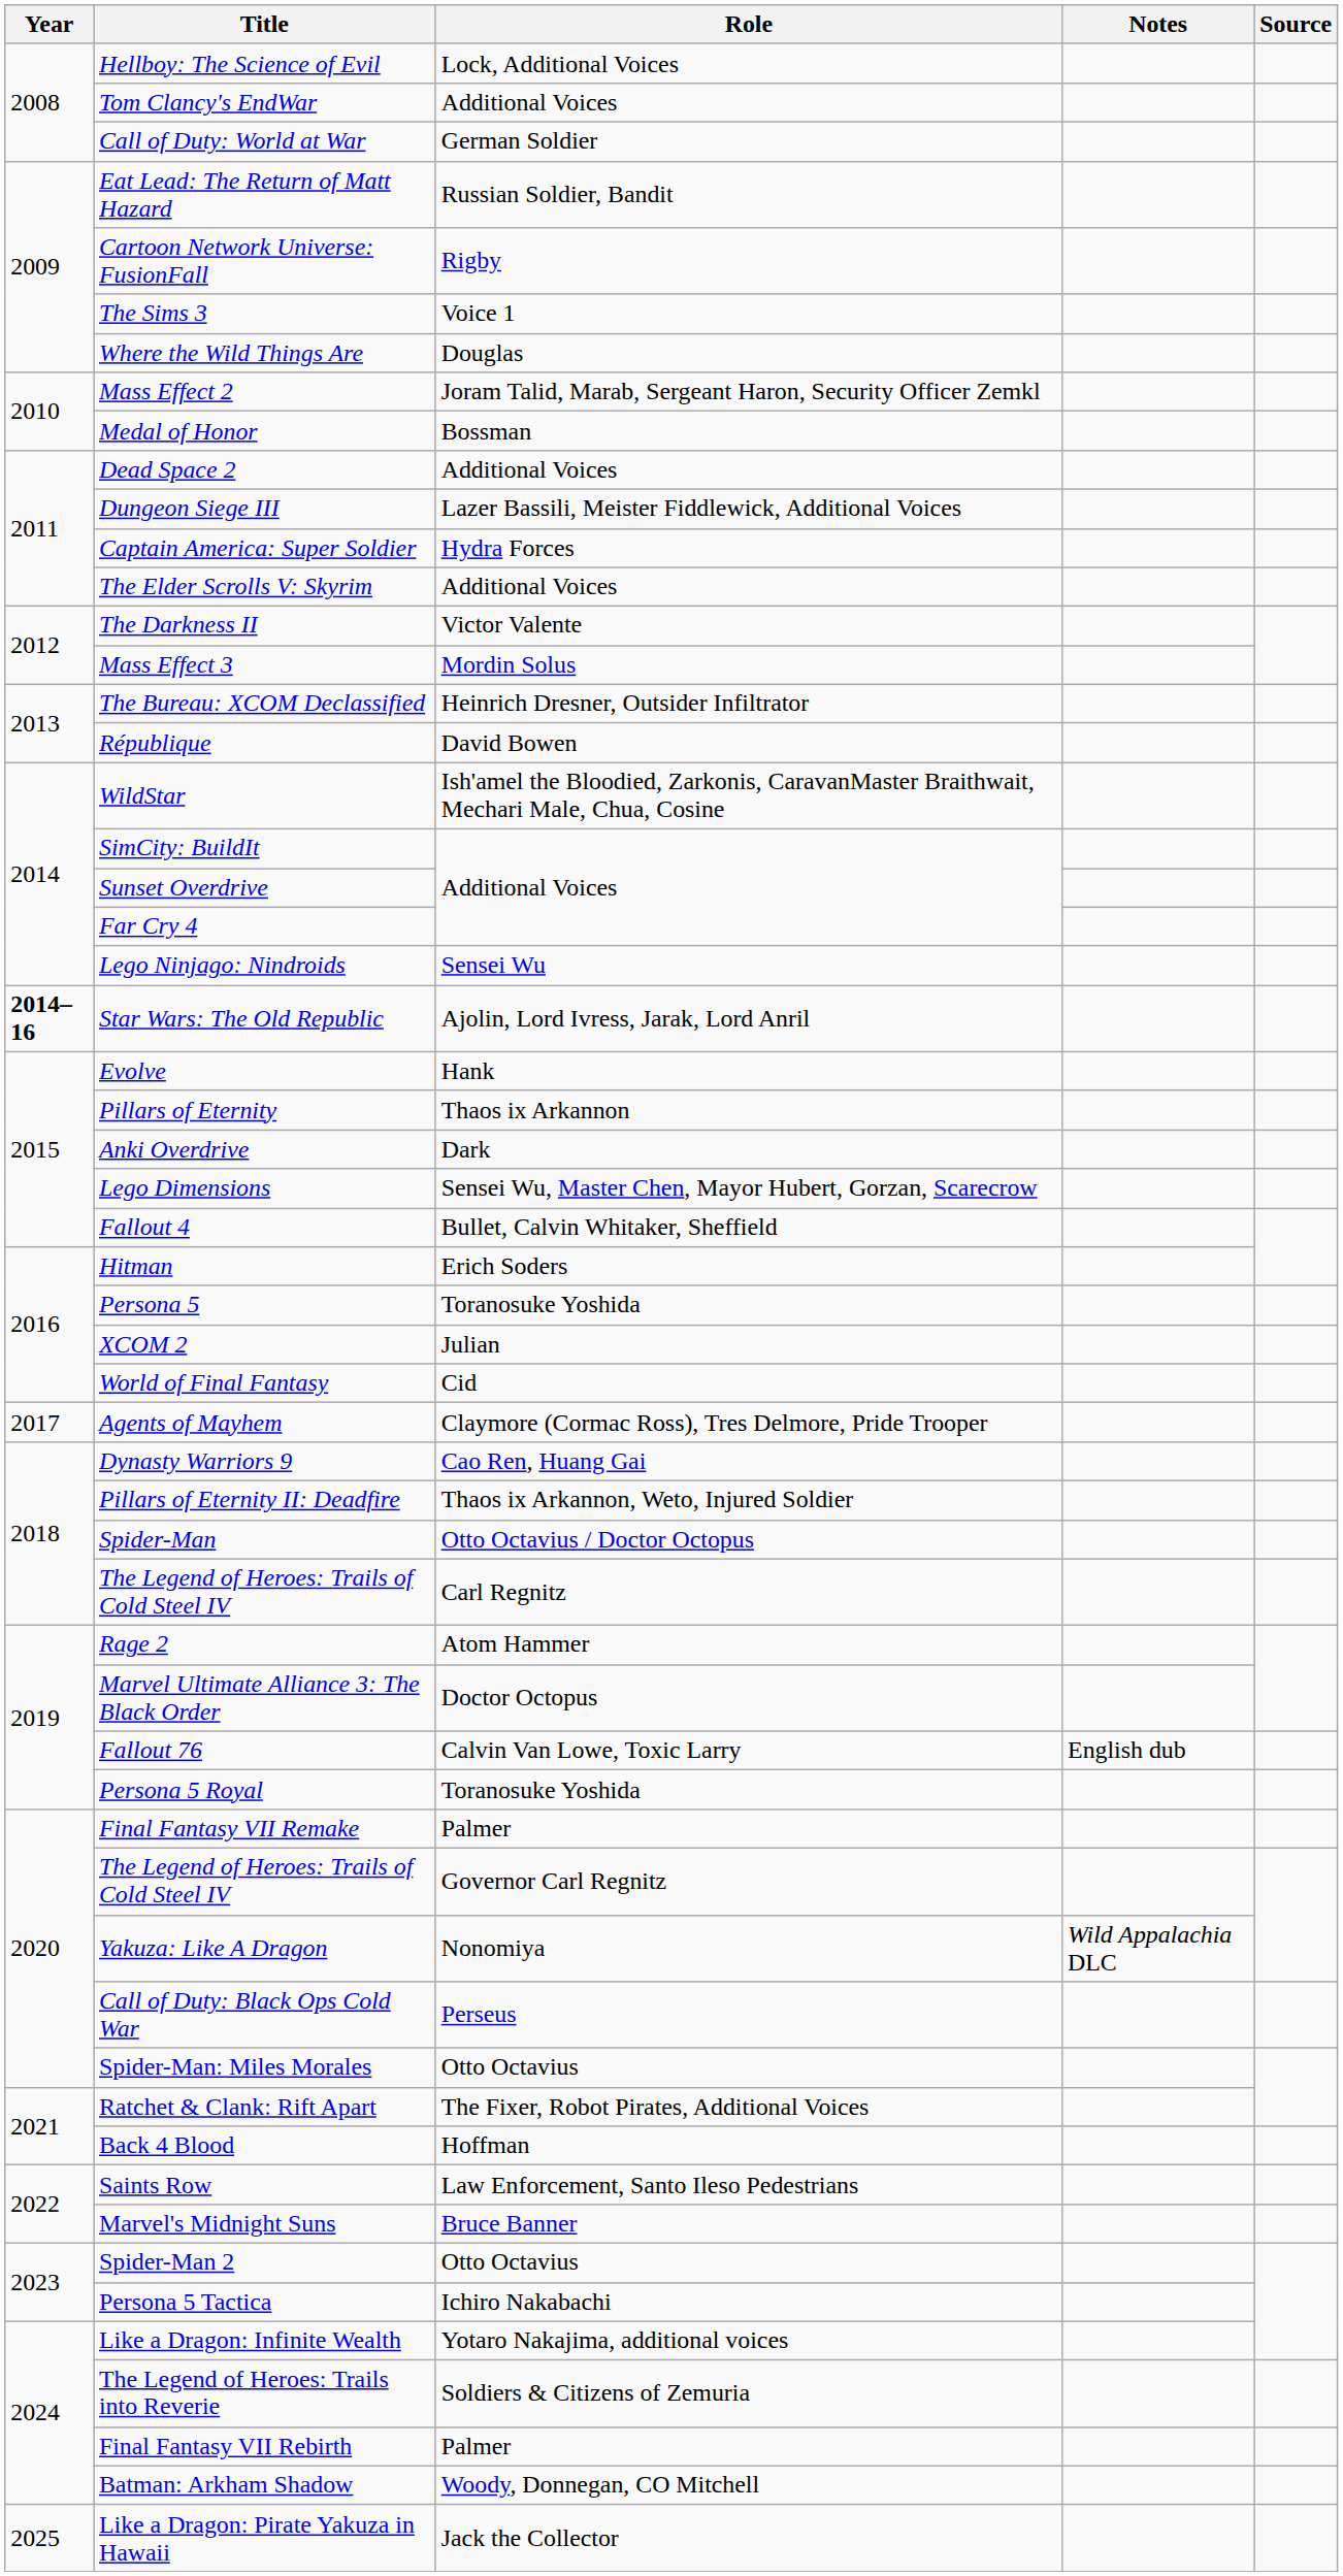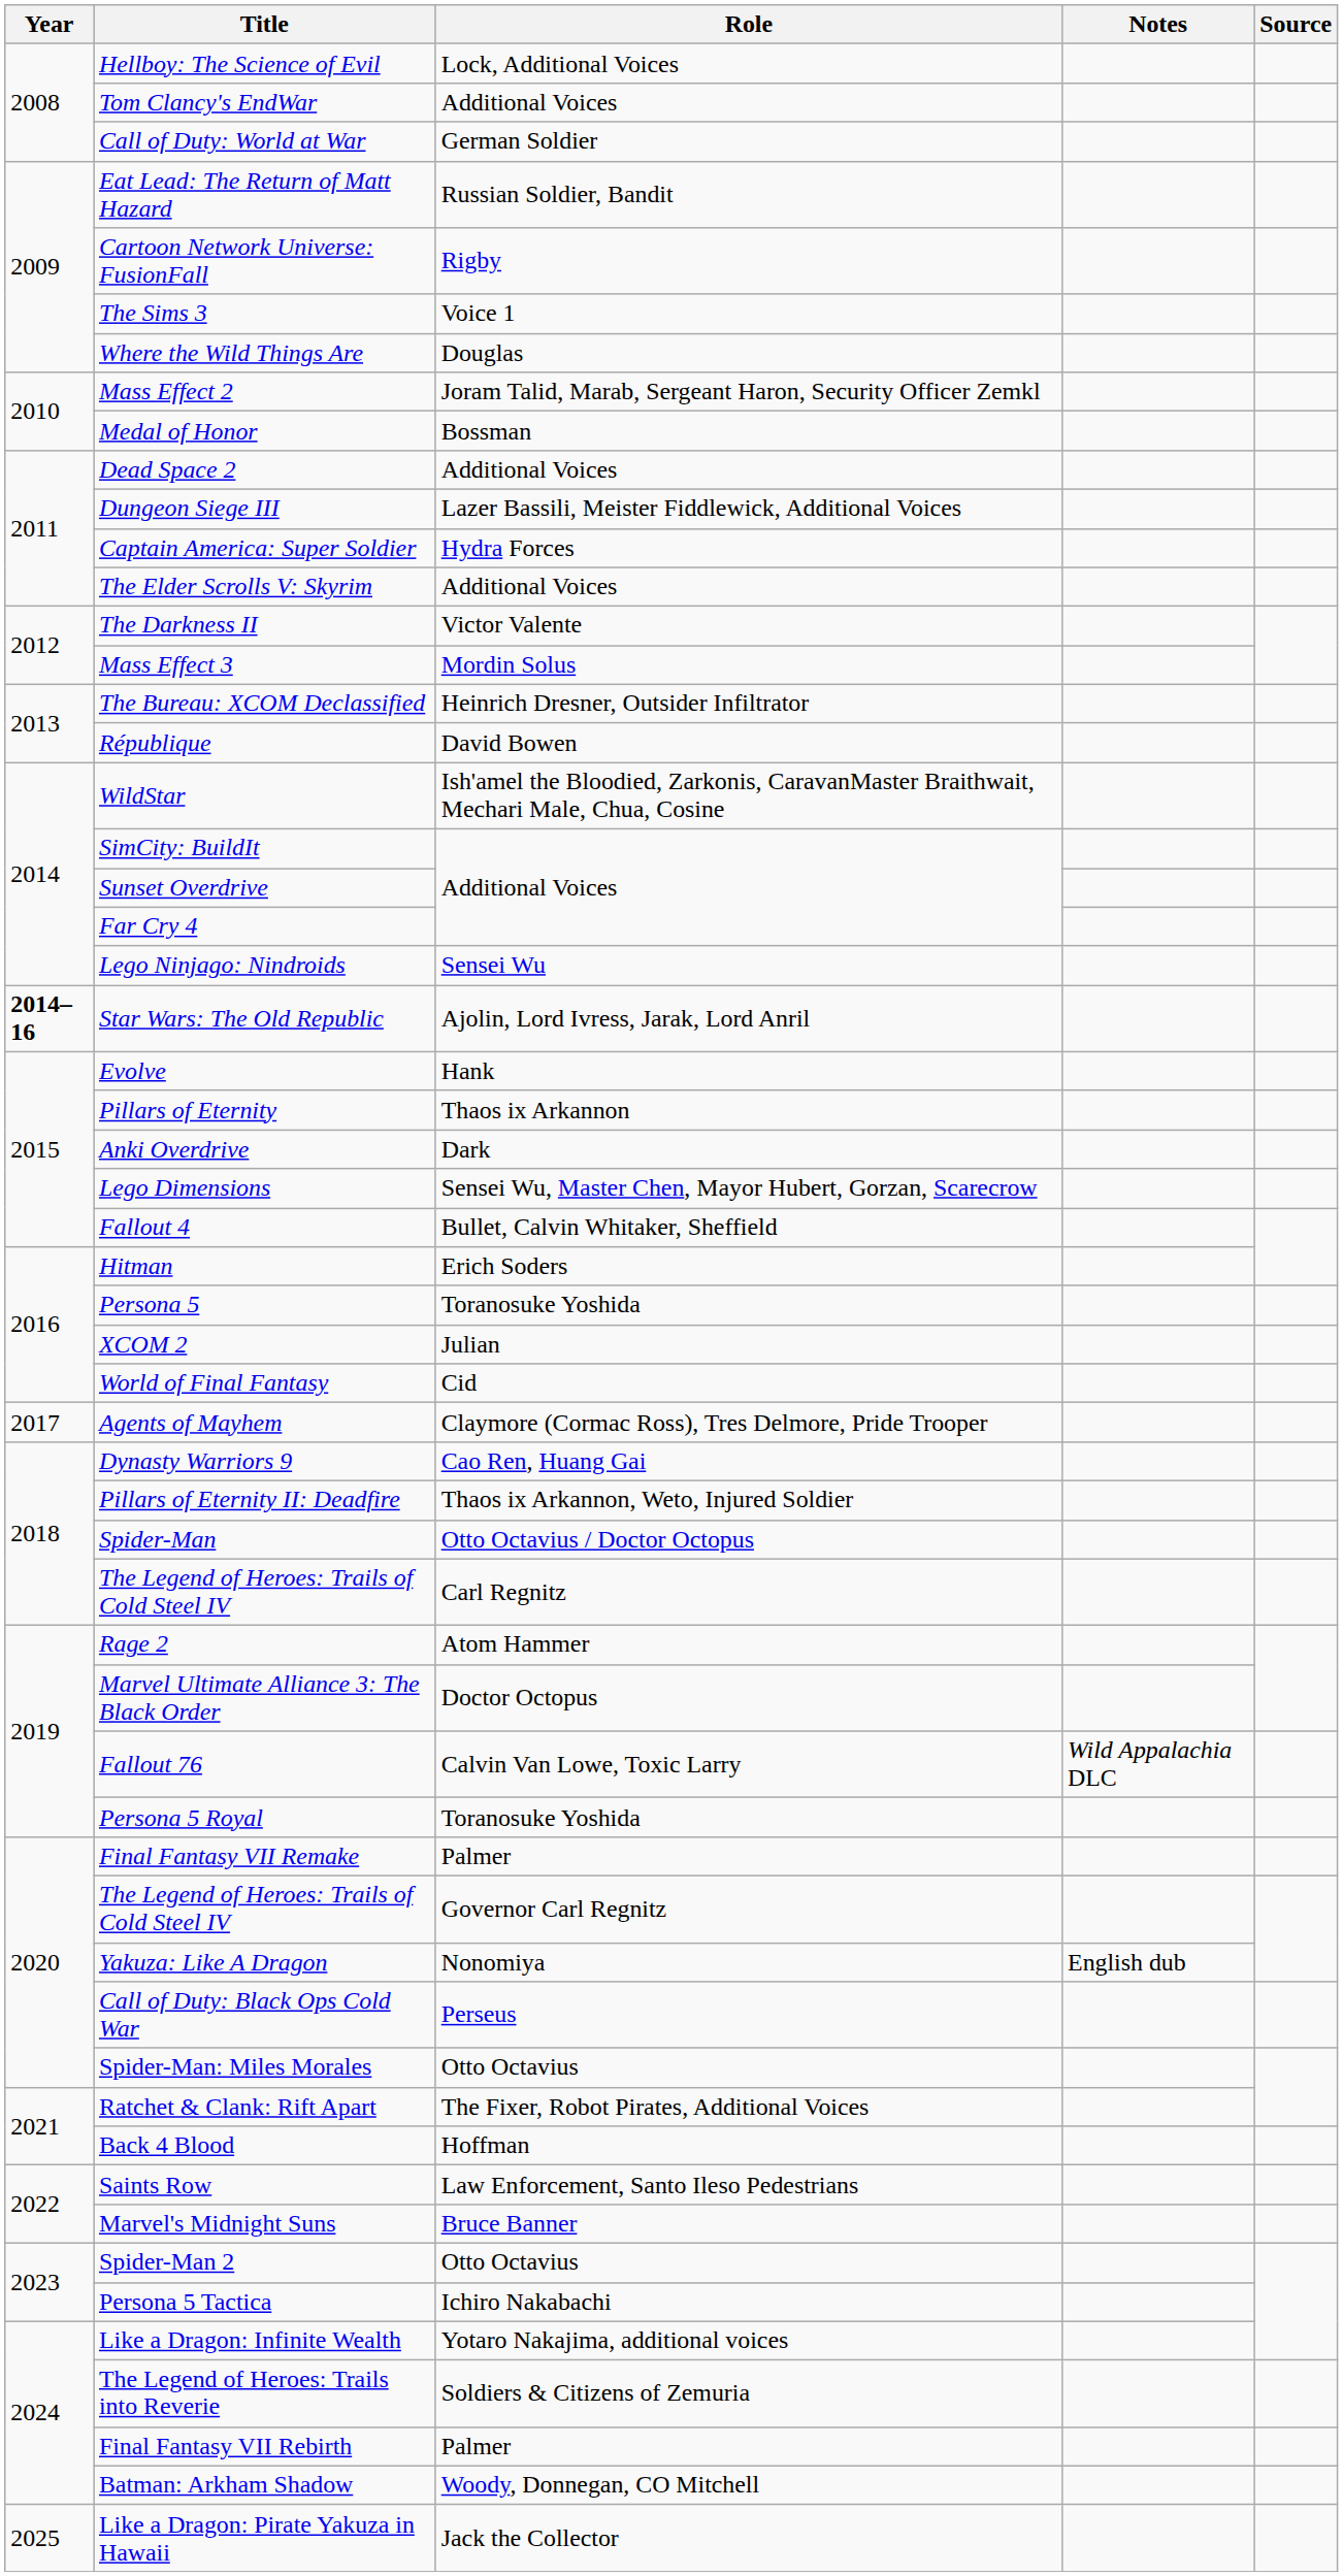 <table class="wikitable sortable">
 <tr>
 <th>Year</th>
 <th>Title</th>
 <th>Role</th>
 <th>Notes</th>
 <th>Source</th>
 </tr>
 <tr>
 <td rowspan="3">2008</td>
 <td><em><a href='#'>Hellboy: The Science of Evil</a></em></td>
 <td>Lock, Additional Voices</td>
 <td></td>
 <td></td>
 </tr>
 <tr>
 <td><em><a href='#'>Tom Clancy's EndWar</a></em></td>
 <td>Additional Voices</td>
 <td></td>
 <td></td>
 </tr>
 <tr>
 <td><em><a href='#'>Call of Duty: World at War</a></em></td>
 <td>German Soldier</td>
 <td></td>
 <td></td>
 </tr>
 <tr>
 <td rowspan="4">2009</td>
 <td><em><a href='#'>Eat Lead: The Return of Matt Hazard</a></em></td>
 <td>Russian Soldier, Bandit</td>
 <td></td>
 <td></td>
 </tr>
 <tr>
 <td><em><a href='#'>Cartoon Network Universe: FusionFall</a></em></td>
 <td><a href='#'>Rigby</a></td>
 <td></td>
 <td></td>
 </tr>
 <tr>
 <td><em><a href='#'>The Sims 3</a></em></td>
 <td>Voice 1</td>
 <td></td>
 <td></td>
 </tr>
 <tr>
 <td><em><a href='#'>Where the Wild Things Are</a></em></td>
 <td>Douglas</td>
 <td></td>
 <td></td>
 </tr>
 <tr>
 <td rowspan="2">2010</td>
 <td><em><a href='#'>Mass Effect 2</a></em></td>
 <td>Joram Talid, Marab, Sergeant Haron, Security Officer Zemkl</td>
 <td></td>
 <td></td>
 </tr>
 <tr>
 <td><em><a href='#'>Medal of Honor</a></em></td>
 <td>Bossman</td>
 <td></td>
 <td></td>
 </tr>
 <tr>
 <td rowspan="4">2011</td>
 <td><em><a href='#'>Dead Space 2</a></em></td>
 <td>Additional Voices</td>
 <td></td>
 <td></td>
 </tr>
 <tr>
 <td><em><a href='#'>Dungeon Siege III</a></em></td>
 <td>Lazer Bassili, Meister Fiddlewick, Additional Voices</td>
 <td></td>
 <td></td>
 </tr>
 <tr>
 <td><em><a href='#'>Captain America: Super Soldier</a></em></td>
 <td><a href='#'>Hydra</a> Forces</td>
 <td></td>
 <td></td>
 </tr>
 <tr>
 <td><em><a href='#'>The Elder Scrolls V: Skyrim</a></em></td>
 <td>Additional Voices</td>
 <td></td>
 <td></td>
 </tr>
 <tr>
 <td rowspan="2">2012</td>
 <td><em><a href='#'>The Darkness II</a></em></td>
 <td>Victor Valente</td>
 <td></td>
 <td rowspan="2"></td>
 </tr>
 <tr>
 <td><em><a href='#'>Mass Effect 3</a></em></td>
 <td><a href='#'>Mordin Solus</a></td>
 <td></td>
 </tr>
 <tr>
 <td rowspan="2">2013</td>
 <td><em><a href='#'>The Bureau: XCOM Declassified</a></em></td>
 <td>Heinrich Dresner, Outsider Infiltrator</td>
 <td></td>
 <td></td>
 </tr>
 <tr>
 <td><em><a href='#'>République</a></em></td>
 <td>David Bowen</td>
 <td></td>
 <td></td>
 </tr>
 <tr>
 <td rowspan="5">2014</td>
 <td><em><a href='#'>WildStar</a></em></td>
 <td>Ish'amel the Bloodied, Zarkonis, CaravanMaster Braithwait, Mechari Male, Chua, Cosine</td>
 <td></td>
 <td></td>
 </tr>
 <tr>
 <td><em><a href='#'>SimCity: BuildIt</a></em></td>
 <td rowspan="3">Additional Voices</td>
 <td></td>
 <td></td>
 </tr>
 <tr>
 <td><em><a href='#'>Sunset Overdrive</a></em></td>
 <td></td>
 <td></td>
 </tr>
 <tr>
 <td><em><a href='#'>Far Cry 4</a></em></td>
 <td></td>
 <td></td>
 </tr>
 <tr>
 <td><em><a href='#'>Lego Ninjago: Nindroids</a></em></td>
 <td><a href='#'>Sensei Wu</a></td>
 <td></td>
 <td></td>
 </tr>
 <tr>
 <td><strong>2014–16</strong></td>
 <td><em><a href='#'>Star Wars: The Old Republic</a></em></td>
 <td>Ajolin, Lord Ivress, Jarak, Lord Anril</td>
 <td></td>
 <td></td>
 </tr>
 <tr>
 <td rowspan="5">2015</td>
 <td><em><a href='#'>Evolve</a></em></td>
 <td>Hank</td>
 <td></td>
 <td></td>
 </tr>
 <tr>
 <td><em><a href='#'>Pillars of Eternity</a></em></td>
 <td>Thaos ix Arkannon</td>
 <td></td>
 <td></td>
 </tr>
 <tr>
 <td><em><a href='#'>Anki Overdrive</a></em></td>
 <td>Dark</td>
 <td></td>
 <td></td>
 </tr>
 <tr>
 <td><em><a href='#'>Lego Dimensions</a></em></td>
 <td>Sensei Wu, <a href='#'>Master Chen</a>, Mayor Hubert, Gorzan, <a href='#'>Scarecrow</a></td>
 <td></td>
 <td></td>
 </tr>
 <tr>
 <td><em><a href='#'>Fallout 4</a></em></td>
 <td>Bullet, Calvin Whitaker, Sheffield</td>
 <td></td>
 <td rowspan="2"></td>
 </tr>
 <tr>
 <td rowspan="4">2016</td>
 <td><em><a href='#'>Hitman</a></em></td>
 <td>Erich Soders</td>
 <td></td>
 </tr>
 <tr>
 <td><em><a href='#'>Persona 5</a></em></td>
 <td>Toranosuke Yoshida</td>
 <td></td>
 <td></td>
 </tr>
 <tr>
 <td><em><a href='#'>XCOM 2</a></em></td>
 <td>Julian</td>
 <td></td>
 <td></td>
 </tr>
 <tr>
 <td><em><a href='#'>World of Final Fantasy</a></em></td>
 <td>Cid</td>
 <td></td>
 <td></td>
 </tr>
 <tr>
 <td>2017</td>
 <td><em><a href='#'>Agents of Mayhem</a></em></td>
 <td>Claymore (Cormac Ross), Tres Delmore, Pride Trooper</td>
 <td></td>
 <td></td>
 </tr>
 <tr>
 <td rowspan="4">2018</td>
 <td><em><a href='#'>Dynasty Warriors 9</a></em></td>
 <td><a href='#'>Cao Ren</a>, <a href='#'>Huang Gai</a></td>
 <td></td>
 <td></td>
 </tr>
 <tr>
 <td><em><a href='#'>Pillars of Eternity II: Deadfire</a></em></td>
 <td>Thaos ix Arkannon, Weto, Injured Soldier</td>
 <td></td>
 <td></td>
 </tr>
 <tr>
 <td><em><a href='#'>Spider-Man</a></em></td>
 <td><a href='#'>Otto Octavius / Doctor Octopus</a></td>
 <td></td>
 <td></td>
 </tr>
 <tr>
 <td><em><a href='#'>The Legend of Heroes: Trails of Cold Steel IV</a></em></td>
 <td>Carl Regnitz</td>
 <td></td>
 <td></td>
 </tr>
 <tr>
 <td rowspan="4">2019</td>
 <td><em><a href='#'>Rage 2</a></em></td>
 <td>Atom Hammer</td>
 <td></td>
 <td rowspan="2"></td>
 </tr>
 <tr>
 <td><em><a href='#'>Marvel Ultimate Alliance 3: The Black Order</a></em></td>
 <td>Doctor Octopus</td>
 <td></td>
 </tr>
 <tr>
 <td><em><a href='#'>Fallout 76</a></em></td>
 <td>Calvin Van Lowe, Toxic Larry</td>
-<td>English dub</td>
+<td><em>Wild Appalachia</em> DLC</td>
 <td></td>
 </tr>
 <tr>
 <td><em><a href='#'>Persona 5 Royal</a></em></td>
 <td>Toranosuke Yoshida</td>
 <td></td>
 <td></td>
 </tr>
 <tr>
 <td rowspan="5">2020</td>
 <td><em><a href='#'>Final Fantasy VII Remake</a></em></td>
 <td>Palmer</td>
 <td></td>
 <td></td>
 </tr>
 <tr>
 <td><em><a href='#'>The Legend of Heroes: Trails of Cold Steel IV</a></em></td>
 <td>Governor Carl Regnitz</td>
 <td></td>
 <td rowspan="2"></td>
 </tr>
 <tr>
 <td><em><a href='#'>Yakuza: Like A Dragon</a></em></td>
 <td>Nonomiya</td>
-<td><em>Wild Appalachia</em> DLC</td>
+<td>English dub</td>
 </tr>
 <tr>
 <td><em><a href='#'>Call of Duty: Black Ops Cold War</a></td>
 <td><a href='#'>Perseus</a></td>
 <td></td>
 <td></td>
 </tr>
 <tr>
 <td></em><a href='#'>Spider-Man: Miles Morales</a><em></td>
 <td>Otto Octavius</td>
 <td></td>
 <td rowspan="2"></td>
 </tr>
 <tr>
 <td rowspan="2">2021</td>
 <td></em><a href='#'>Ratchet & Clank: Rift Apart</a><em></td>
 <td>The Fixer, Robot Pirates, Additional Voices</td>
 <td></td>
 </tr>
 <tr>
 <td></em><a href='#'>Back 4 Blood</a><em></td>
 <td>Hoffman</td>
 <td></td>
 <td></td>
 </tr>
 <tr>
 <td rowspan="2">2022</td>
 <td></em><a href='#'>Saints Row</a><em></td>
 <td>Law Enforcement, Santo Ileso Pedestrians</td>
 <td></td>
 <td></td>
 </tr>
 <tr>
 <td></em><a href='#'>Marvel's Midnight Suns</a><em></td>
 <td><a href='#'>Bruce Banner</a></td>
 <td></td>
 <td></td>
 </tr>
 <tr>
 <td rowspan="2">2023</td>
 <td></em><a href='#'>Spider-Man 2</a><em></td>
 <td>Otto Octavius</td>
 <td></td>
 <td rowspan="3"></td>
 </tr>
 <tr>
 <td></em><a href='#'>Persona 5 Tactica</a><em></td>
 <td>Ichiro Nakabachi</td>
 <td></td>
 </tr>
 <tr>
 <td rowspan="4">2024</td>
 <td></em><a href='#'>Like a Dragon: Infinite Wealth</a><em></td>
 <td>Yotaro Nakajima, additional voices</td>
 <td></td>
 </tr>
 <tr>
 <td></em><a href='#'>The Legend of Heroes: Trails into Reverie</a><em></td>
 <td>Soldiers & Citizens of Zemuria</td>
 <td></td>
 <td></td>
 </tr>
 <tr>
 <td></em><a href='#'>Final Fantasy VII Rebirth</a><em></td>
 <td>Palmer</td>
 <td></td>
 <td></td>
 </tr>
 <tr>
 <td></em><a href='#'>Batman: Arkham Shadow</a><em></td>
 <td><a href='#'>Woody</a>, Donnegan, CO Mitchell</td>
 <td></td>
 <td></td>
 </tr>
 <tr>
 <td>2025</td>
 <td></em><a href='#'>Like a Dragon: Pirate Yakuza in Hawaii</a><em></td>
 <td>Jack the Collector</td>
 <td></td>
 <td></td>
 </tr>
 <tr>
 </tr>
 </table>
